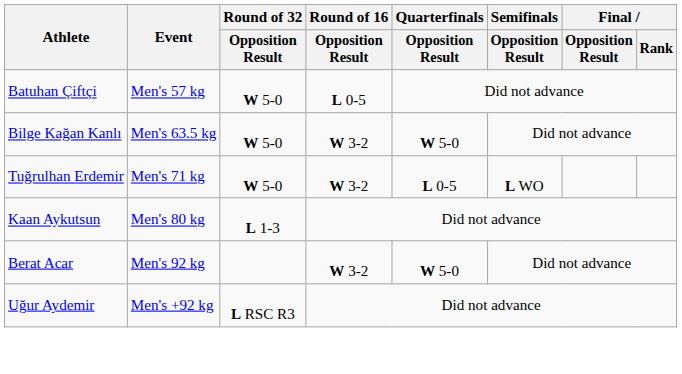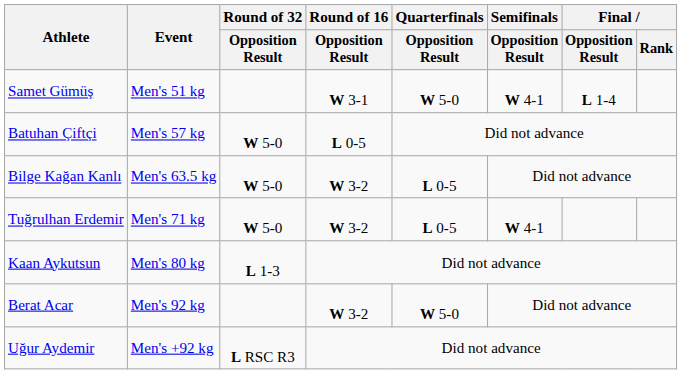 <table class=wikitable style=font-size:90%;text-align:center>
 <tr>
 <th rowspan=2>Athlete</th>
 <th rowspan=2>Event</th>
 <th>Round of 32</th>
 <th>Round of 16</th>
 <th>Quarterfinals</th>
 <th>Semifinals</th>
 <th colspan=2>Final / </th>
 </tr>
 <tr style=font-size:95%>
 <th>Opposition<br>Result</th>
 <th>Opposition<br>Result</th>
 <th>Opposition<br>Result</th>
 <th>Opposition<br>Result</th>
 <th>Opposition<br>Result</th>
 <th>Rank</th>
 </tr>
 <tr>
+<td align=left><a href='#'>Samet Gümüş</a></td>
+<td align=left><a href='#'>Men's 51 kg</a></td>
+<td></td>
+<td><br><strong>W</strong> 3-1</td>
+<td><br><strong>W</strong> 5-0</td>
+<td><br><strong>W</strong> 4-1</td>
+<td><br><strong>L</strong> 1-4</td>
+<td></td>
+</tr>
+<tr>
 <td align=left><a href='#'>Batuhan Çiftçi</a></td>
 <td align=left><a href='#'>Men's 57 kg</a></td>
 <td><br><strong>W</strong> 5-0</td>
 <td><br><strong>L</strong> 0-5</td>
 <td colspan=4>Did not advance</td>
 </tr>
 <tr>
 <td align=left><a href='#'>Bilge Kağan Kanlı</a></td>
 <td align=left><a href='#'>Men's 63.5 kg</a></td>
 <td><br><strong>W</strong> 5-0</td>
 <td><br><strong>W</strong> 3-2</td>
-<td><br><strong>W</strong> 5-0</td>
+<td><br><strong>L</strong> 0-5</td>
 <td colspan=3>Did not advance</td>
 </tr>
 <tr>
 <td align=left><a href='#'>Tuğrulhan Erdemir</a></td>
 <td align=left><a href='#'>Men's 71 kg</a></td>
 <td><br><strong>W</strong> 5-0</td>
 <td><br><strong>W</strong> 3-2</td>
 <td><br><strong>L</strong> 0-5</td>
-<td><br><strong>L</strong> WO</td>
+<td><br><strong>W</strong> 4-1</td>
 <td></td>
 <td></td>
 </tr>
 <tr>
 <td align=left><a href='#'>Kaan Aykutsun</a></td>
 <td align=left><a href='#'>Men's 80 kg</a></td>
 <td><br><strong>L</strong> 1-3</td>
 <td colspan=5>Did not advance</td>
 </tr>
 <tr>
 <td align=left><a href='#'>Berat Acar</a></td>
 <td align=left><a href='#'>Men's 92 kg</a></td>
 <td></td>
 <td><br><strong>W</strong> 3-2</td>
 <td><br><strong>W</strong> 5-0</td>
 <td colspan=3>Did not advance</td>
 </tr>
 <tr>
 <td align=left><a href='#'>Uğur Aydemir</a></td>
 <td align=left><a href='#'>Men's +92 kg</a></td>
 <td><br><strong>L</strong> RSC R3</td>
 <td colspan=5>Did not advance</td>
 </tr>
 </table>
